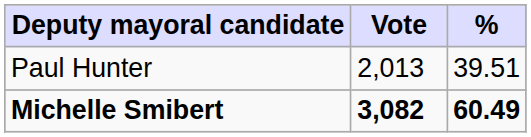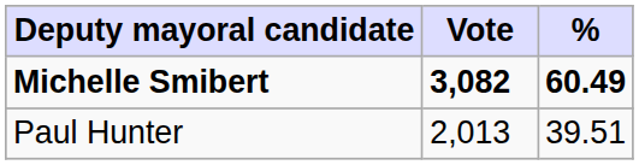 <table class="wikitable">
 <tr>
 <th style="background:#ddf; width:200px;">Deputy mayoral candidate</th>
 <th style="background:#ddf; width:50px;">Vote</th>
 <th style="background:#ddf; width:30px;">%</th>
 </tr>
 <tr>
+<td><strong>Michelle Smibert</strong></td>
+<td><strong>3,082</strong></td>
+<td><strong>60.49</strong></td>
+</tr>
+<tr>
 <td>Paul Hunter</td>
 <td>2,013</td>
 <td>39.51</td>
 </tr>
-<tr>
-<td><strong>Michelle Smibert</strong></td>
-<td><strong>3,082</strong></td>
-<td><strong>60.49</strong></td>
-</tr>
 </table>
